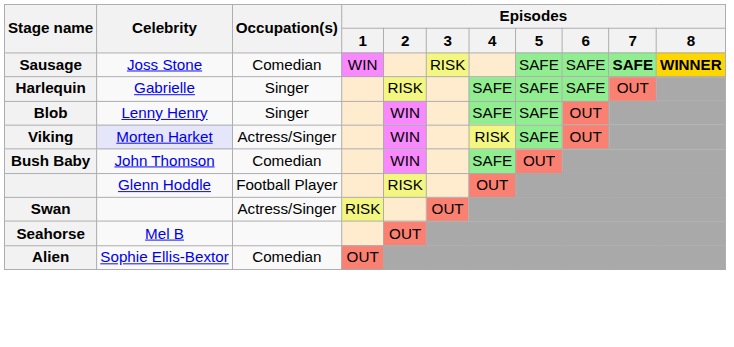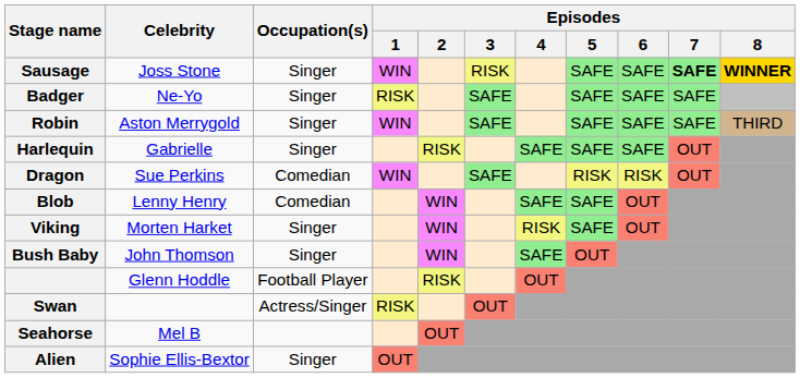 <table class="wikitable" style="text-align:center; ">
 <tr>
 <th rowspan="2">Stage name</th>
 <th rowspan="2">Celebrity</th>
 <th rowspan="2">Occupation(s)</th>
 <th colspan="8">Episodes</th>
 </tr>
 <tr>
 <th rowspan="1">1</th>
 <th rowspan="1">2</th>
 <th rowspan="1">3</th>
 <th rowspan="1">4</th>
 <th rowspan="1">5</th>
 <th rowspan="1">6</th>
 <th rowspan="1">7</th>
 <th rowspan="1">8</th>
 </tr>
 <tr>
 <th>Sausage</th>
 <td><a href='#'>Joss Stone</a></td>
-<td>Comedian</td>
+<td>Singer</td>
 <td bgcolor=#F888FD>WIN</td>
 <td bgcolor="#FFEBCD"></td>
 <td bgcolor="#F3F781">RISK</td>
 <td bgcolor="#FFEBCD"></td>
 <td bgcolor="lightgreen">SAFE</td>
 <td bgcolor="lightgreen">SAFE</td>
 <td bgcolor="lightgreen"><strong>SAFE</strong></td>
 <td bgcolor=gold><strong>WINNER</strong></td>
+</tr>
+<tr>
+<th>Badger</th>
+<td><a href='#'>Ne-Yo</a></td>
+<td>Singer</td>
+<td bgcolor=#F3F781>RISK</td>
+<td bgcolor="#FFEBCD"></td>
+<td bgcolor="lightgreen">SAFE</td>
+<td bgcolor="#FFEBCD"></td>
+<td bgcolor="lightgreen">SAFE</td>
+<td bgcolor="lightgreen">SAFE</td>
+<td bgcolor="lightgreen">SAFE</td>
+<td bgcolor=silver></td>
+</tr>
+<tr>
+<th>Robin</th>
+<td><a href='#'>Aston Merrygold</a></td>
+<td>Singer</td>
+<td bgcolor=#F888FD>WIN</td>
+<td bgcolor="#FFEBCD"></td>
+<td bgcolor="lightgreen">SAFE</td>
+<td bgcolor="#FFEBCD"></td>
+<td bgcolor="lightgreen">SAFE</td>
+<td bgcolor="lightgreen">SAFE</td>
+<td bgcolor="lightgreen">SAFE</td>
+<td bgcolor=tan>THIRD</td>
 </tr>
 <tr>
 <th>Harlequin</th>
 <td><a href='#'>Gabrielle</a></td>
 <td>Singer</td>
 <td bgcolor="#FFEBCD"></td>
 <td bgcolor=#F3F781>RISK</td>
 <td bgcolor="#FFEBCD"></td>
 <td bgcolor="lightgreen">SAFE</td>
 <td bgcolor="lightgreen">SAFE</td>
 <td bgcolor="lightgreen">SAFE</td>
 <td bgcolor=salmon>OUT</td>
 <td bgcolor=darkgrey colspan ="1"></td>
 </tr>
 <tr>
+<th>Dragon</th>
+<td><a href='#'>Sue Perkins</a></td>
+<td>Comedian</td>
+<td bgcolor=#F888FD>WIN</td>
+<td bgcolor="#FFEBCD"></td>
+<td bgcolor="lightgreen">SAFE</td>
+<td bgcolor="#FFEBCD"></td>
+<td bgcolor=#F3F781>RISK</td>
+<td bgcolor=#F3F781>RISK</td>
+<td bgcolor=salmon>OUT</td>
+<td bgcolor=darkgrey colspan="1"></td>
+</tr>
+<tr>
 <th>Blob</th>
 <td><a href='#'>Lenny Henry</a></td>
-<td>Singer</td>
+<td>Comedian</td>
 <td bgcolor="#FFEBCD"></td>
 <td bgcolor=#F888FD>WIN</td>
 <td bgcolor="#FFEBCD"></td>
 <td bgcolor="lightgreen">SAFE</td>
 <td bgcolor="lightgreen">SAFE</td>
 <td bgcolor=salmon>OUT</td>
 <td bgcolor=darkgrey colspan="2"></td>
 </tr>
 <tr>
 <th>Viking</th>
-<td style="background: lavender;"><a href='#'>Morten Harket</a></td>
-<td>Actress/Singer</td>
+<td><a href='#'>Morten Harket</a></td>
+<td>Singer</td>
 <td bgcolor="#FFEBCD"></td>
 <td bgcolor=#F888FD>WIN</td>
 <td bgcolor="#FFEBCD"></td>
 <td bgcolor=#F3F781>RISK</td>
 <td bgcolor="lightgreen">SAFE</td>
 <td bgcolor=salmon>OUT</td>
 <td bgcolor=darkgrey colspan="2"></td>
 </tr>
 <tr>
 <th>Bush Baby</th>
 <td><a href='#'>John Thomson</a></td>
-<td>Comedian</td>
+<td>Singer</td>
 <td bgcolor="#FFEBCD"></td>
 <td bgcolor=#F888FD>WIN</td>
 <td bgcolor="#FFEBCD"></td>
 <td bgcolor="lightgreen">SAFE</td>
 <td bgcolor=salmon>OUT</td>
 <td bgcolor=darkgrey colspan="3"></td>
 </tr>
 <tr>
 <th></th>
 <td><a href='#'>Glenn Hoddle</a></td>
 <td>Football Player</td>
 <td bgcolor="#FFEBCD"></td>
 <td bgcolor=#F3F781>RISK</td>
 <td bgcolor="#FFEBCD"></td>
 <td bgcolor=salmon>OUT</td>
 <td bgcolor=darkgrey colspan="4"></td>
 </tr>
 <tr>
 <th>Swan</th>
 <td></td>
 <td>Actress/Singer</td>
 <td bgcolor=#F3F781>RISK</td>
 <td bgcolor="#FFEBCD"></td>
 <td bgcolor=salmon>OUT</td>
 <td bgcolor=darkgrey colspan="5"></td>
 </tr>
 <tr>
 <th>Seahorse</th>
 <td><a href='#'>Mel B</a></td>
 <td></td>
 <td bgcolor="#FFEBCD"></td>
 <td bgcolor=salmon>OUT</td>
 <td bgcolor=darkgrey colspan="6"></td>
 </tr>
 <tr>
 <th>Alien</th>
 <td><a href='#'>Sophie Ellis-Bextor</a></td>
-<td>Comedian</td>
+<td>Singer</td>
 <td bgcolor=salmon>OUT</td>
 <td bgcolor=darkgrey colspan="7"></td>
 </tr>
 </table>
